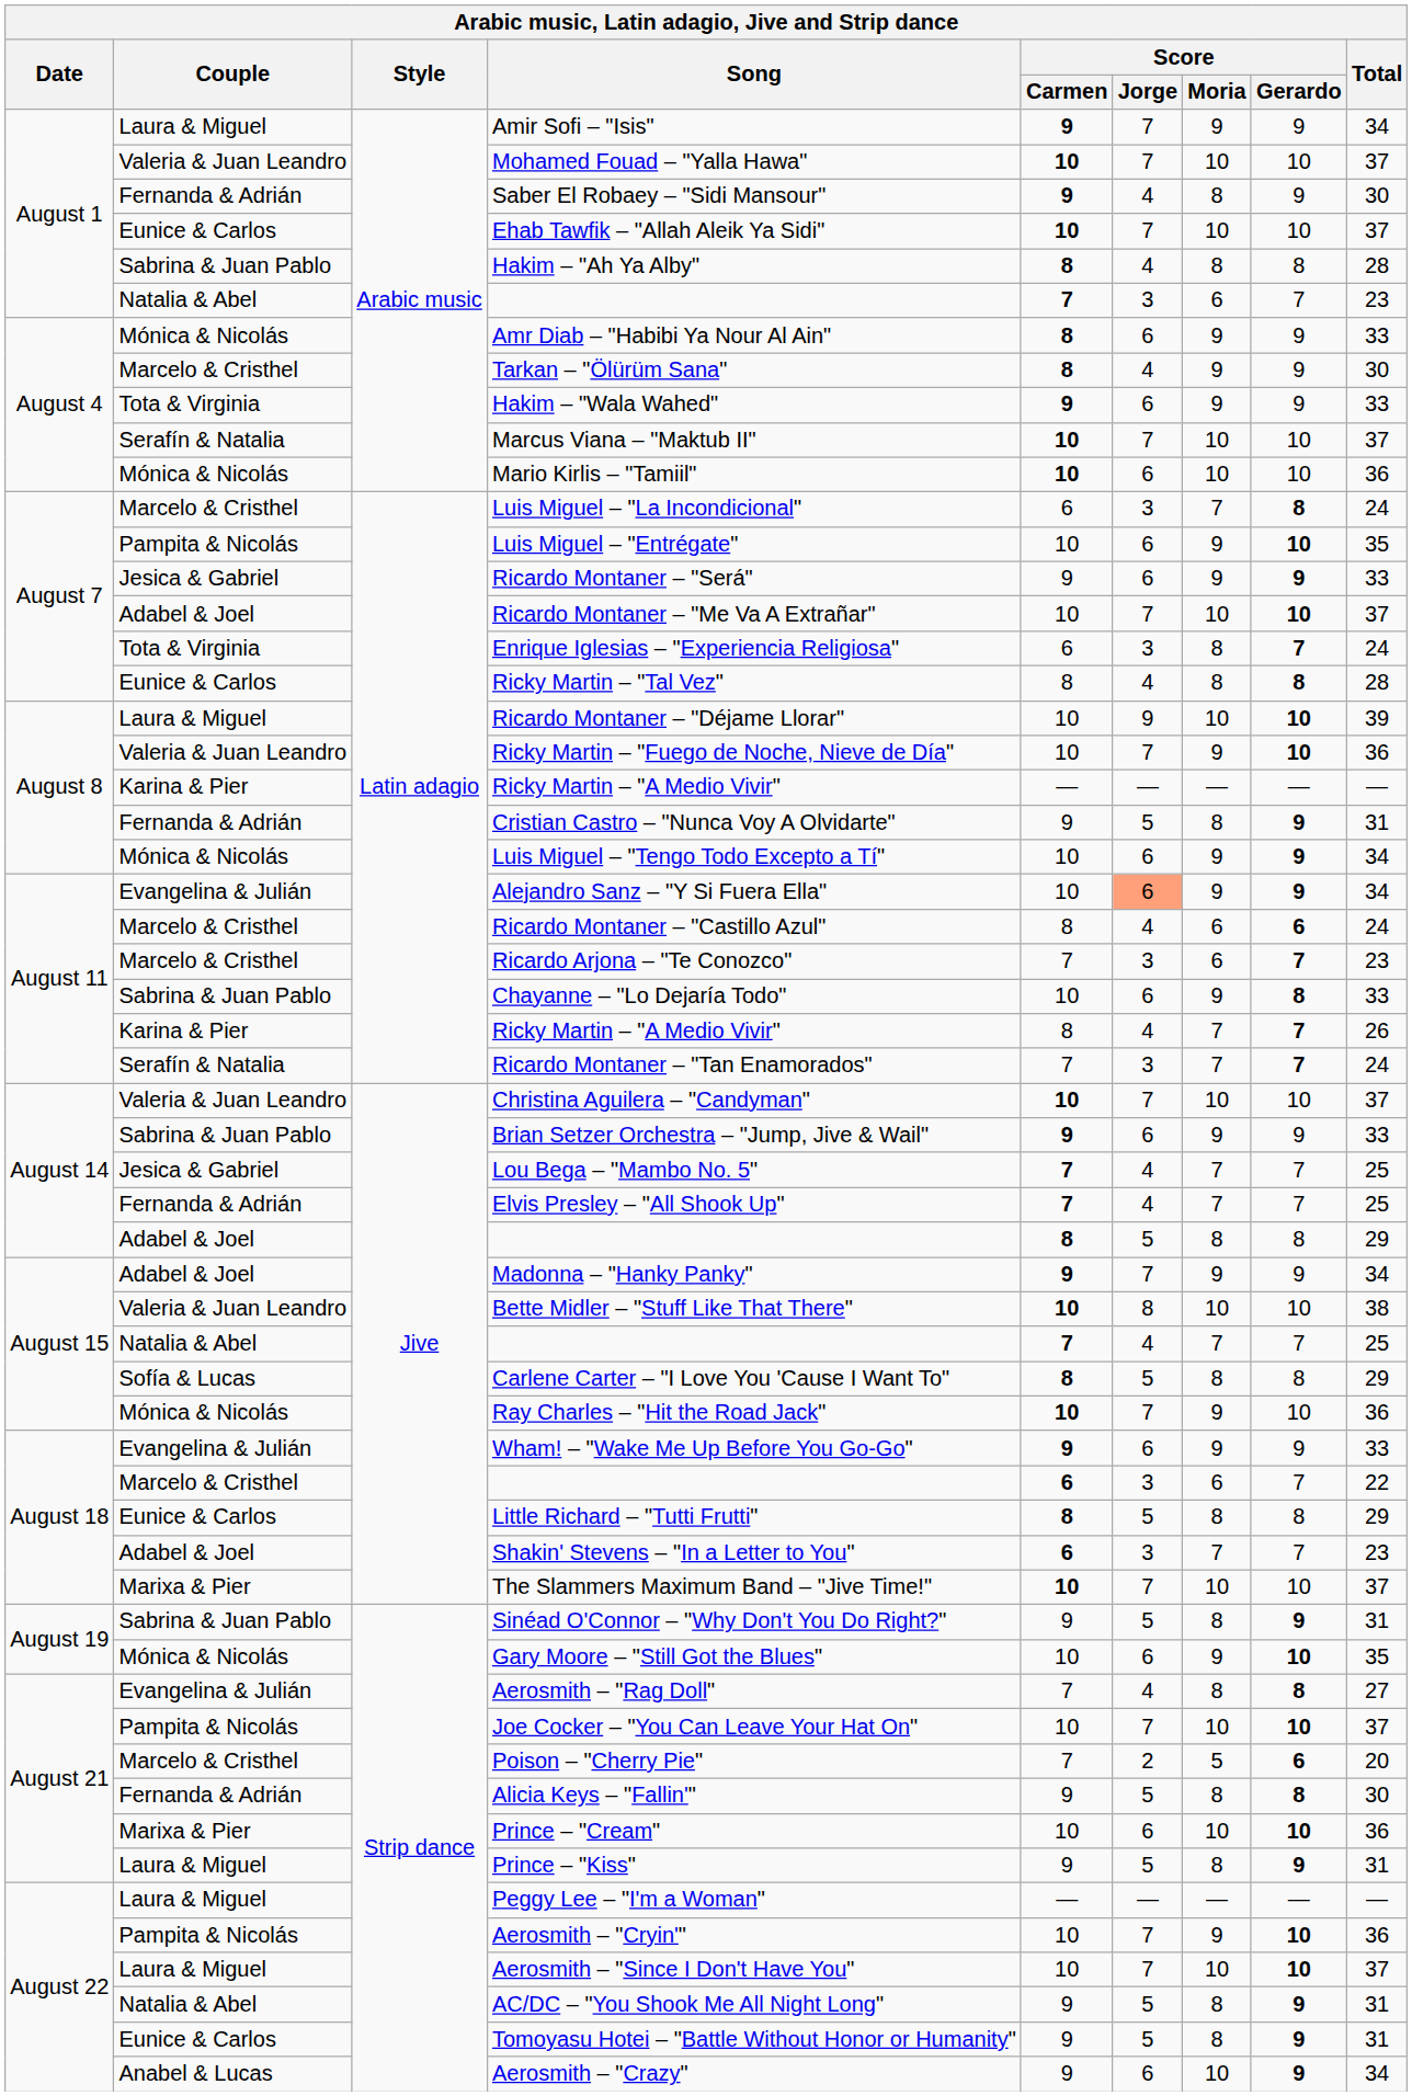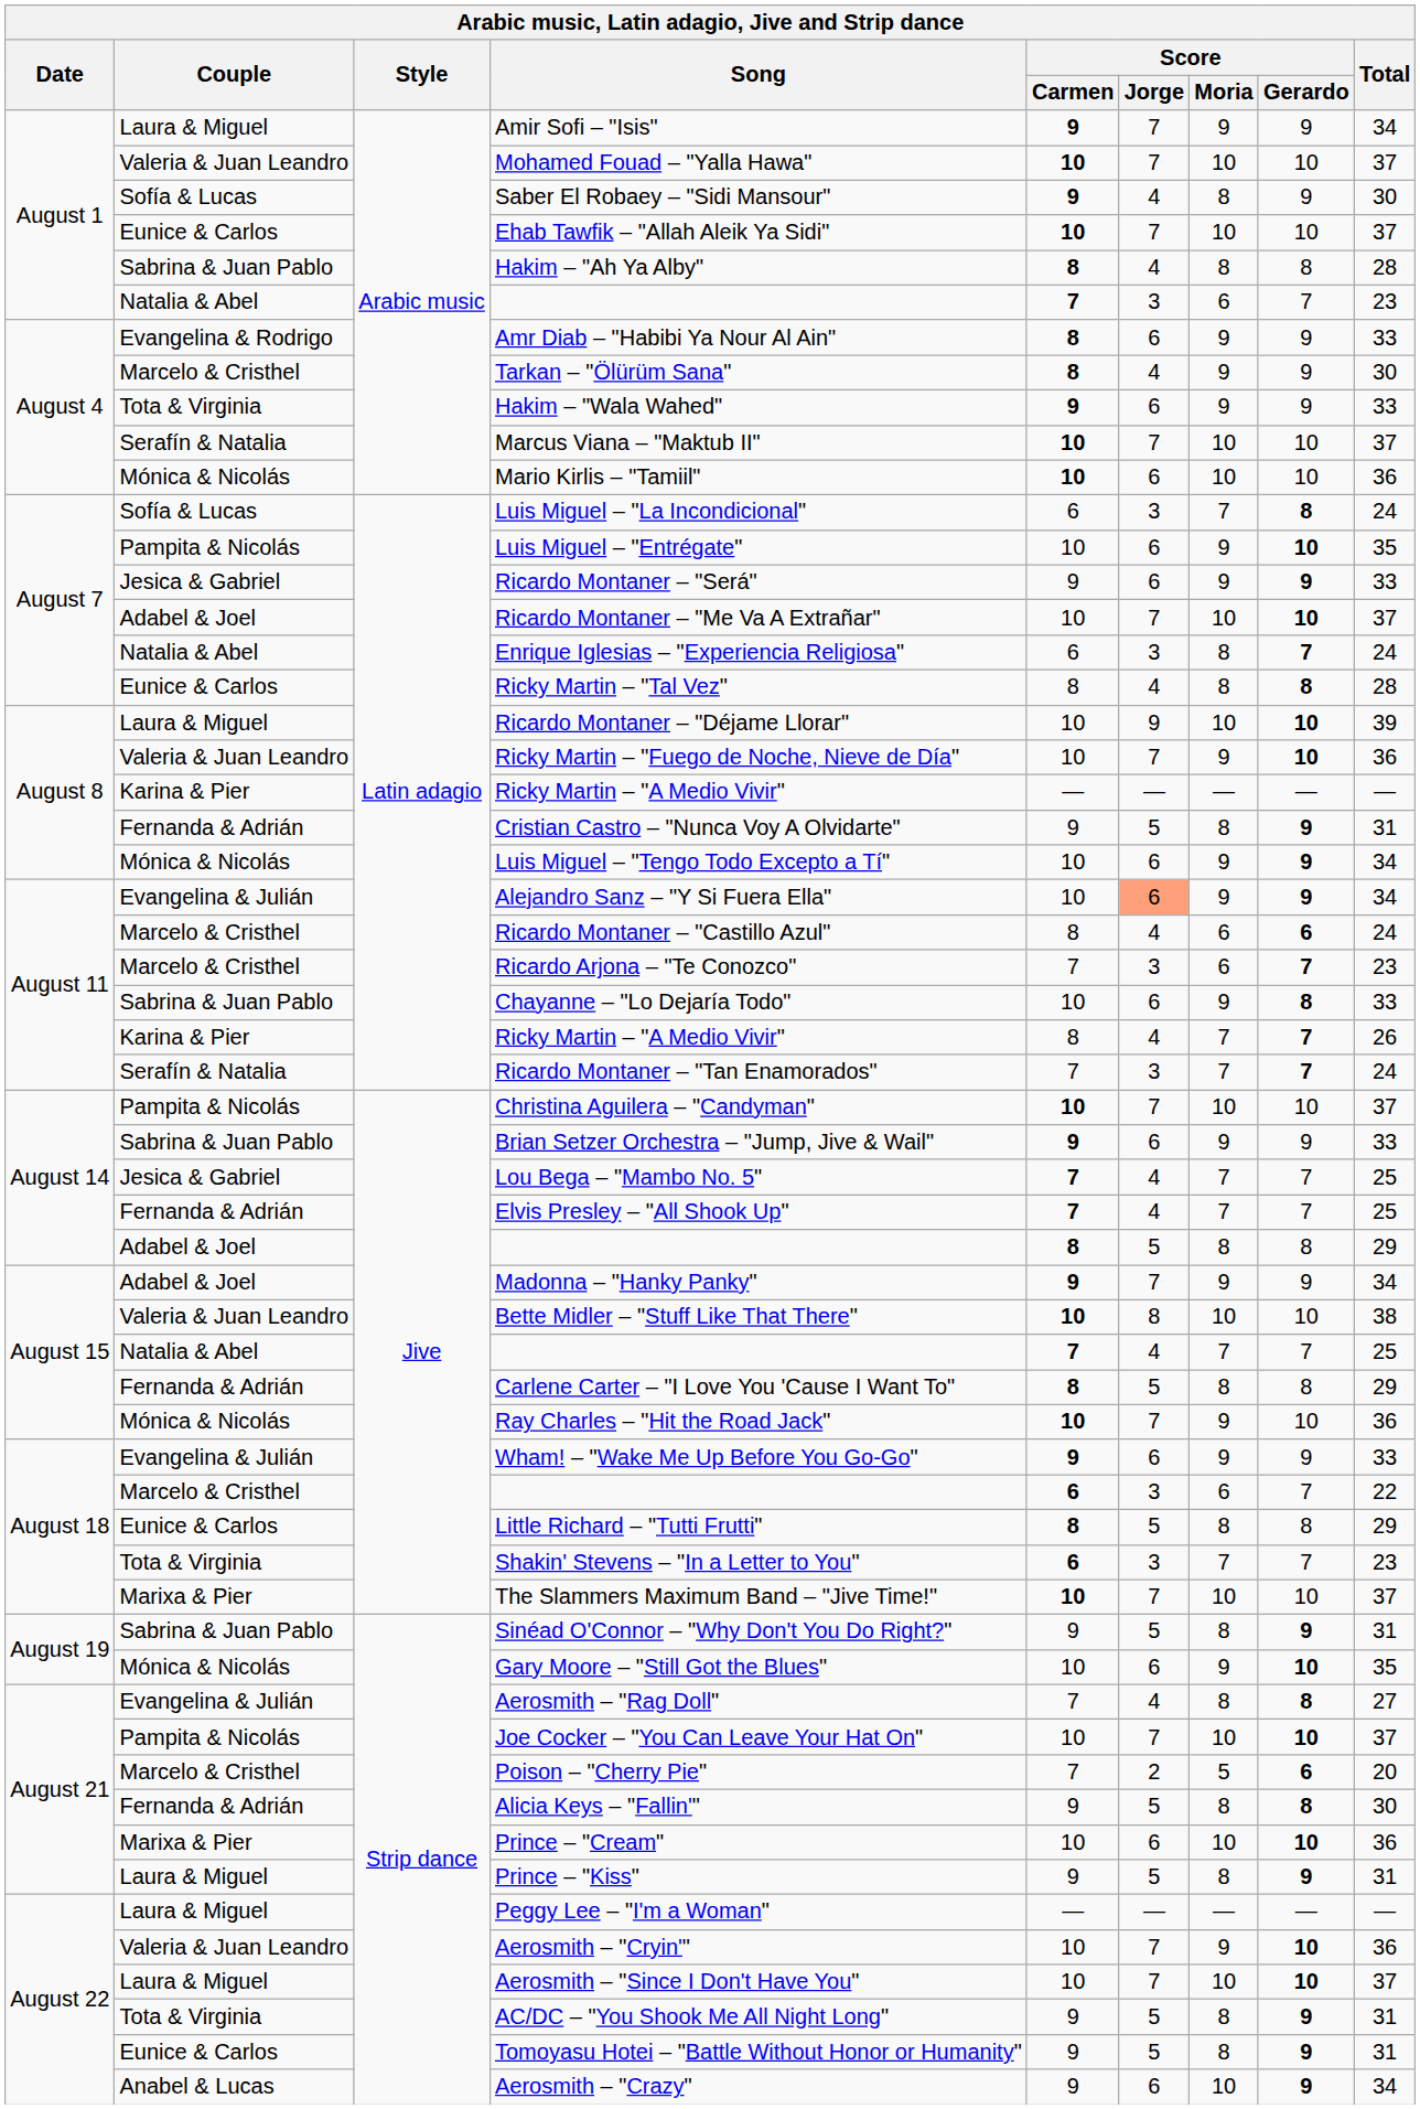 <table class="wikitable collapsible collapsed" style="text-align:center">
 <tr>
 <th colspan=10>Arabic music, Latin adagio, Jive and Strip dance</th>
 </tr>
 <tr>
 <th rowspan=2>Date</th>
 <th rowspan=2>Couple</th>
 <th rowspan=2>Style</th>
 <th rowspan=2>Song</th>
 <th colspan=4>Score</th>
 <th rowspan=2>Total</th>
 </tr>
 <tr>
 <th>Carmen</th>
 <th>Jorge</th>
 <th>Moria</th>
 <th>Gerardo</th>
 </tr>
 <tr>
 <td rowspan=6>August 1</td>
 <td style="text-align:left">Laura & Miguel</td>
 <td rowspan=11><a href='#'>Arabic music</a></td>
 <td style="text-align:left">Amir Sofi – "Isis"</td>
 <td><strong>9</strong></td>
 <td>7</td>
 <td>9</td>
 <td>9</td>
 <td>34</td>
 </tr>
 <tr>
 <td style="text-align:left">Valeria & Juan Leandro</td>
 <td style="text-align:left"><a href='#'>Mohamed Fouad</a> – "Yalla Hawa"</td>
 <td><strong>10</strong></td>
 <td>7</td>
 <td>10</td>
 <td>10</td>
 <td>37</td>
 </tr>
 <tr>
-<td style="text-align:left">Fernanda & Adrián</td>
+<td style="text-align:left">Sofía & Lucas</td>
 <td style="text-align:left">Saber El Robaey – "Sidi Mansour"</td>
 <td><strong>9</strong></td>
 <td>4</td>
 <td>8</td>
 <td>9</td>
 <td>30</td>
 </tr>
 <tr>
 <td style="text-align:left">Eunice & Carlos</td>
 <td style="text-align:left"><a href='#'>Ehab Tawfik</a> – "Allah Aleik Ya Sidi"</td>
 <td><strong>10</strong></td>
 <td>7</td>
 <td>10</td>
 <td>10</td>
 <td>37</td>
 </tr>
 <tr>
 <td style="text-align:left">Sabrina & Juan Pablo</td>
 <td style="text-align:left"><a href='#'>Hakim</a> – "Ah Ya Alby"</td>
 <td><strong>8</strong></td>
 <td>4</td>
 <td>8</td>
 <td>8</td>
 <td>28</td>
 </tr>
 <tr>
 <td style="text-align:left">Natalia & Abel</td>
 <td style="text-align:left"></td>
 <td><strong>7</strong></td>
 <td>3</td>
 <td>6</td>
 <td>7</td>
 <td>23</td>
 </tr>
 <tr>
 <td rowspan=5>August 4</td>
-<td style="text-align:left">Mónica & Nicolás</td>
+<td style="text-align:left">Evangelina & Rodrigo</td>
 <td style="text-align:left"><a href='#'>Amr Diab</a> – "Habibi Ya Nour Al Ain"</td>
 <td><strong>8</strong></td>
 <td>6</td>
 <td>9</td>
 <td>9</td>
 <td>33</td>
 </tr>
 <tr>
 <td style="text-align:left">Marcelo & Cristhel</td>
 <td style="text-align:left"><a href='#'>Tarkan</a> – "<a href='#'>Ölürüm Sana</a>"</td>
 <td><strong>8</strong></td>
 <td>4</td>
 <td>9</td>
 <td>9</td>
 <td>30</td>
 </tr>
 <tr>
 <td style="text-align:left">Tota & Virginia</td>
 <td style="text-align:left"><a href='#'>Hakim</a> – "Wala Wahed"</td>
 <td><strong>9</strong></td>
 <td>6</td>
 <td>9</td>
 <td>9</td>
 <td>33</td>
 </tr>
 <tr>
 <td style="text-align:left">Serafín & Natalia</td>
 <td style="text-align:left">Marcus Viana – "Maktub II"</td>
 <td><strong>10</strong></td>
 <td>7</td>
 <td>10</td>
 <td>10</td>
 <td>37</td>
 </tr>
 <tr>
 <td style="text-align:left">Mónica & Nicolás</td>
 <td style="text-align:left">Mario Kirlis – "Tamiil"</td>
 <td><strong>10</strong></td>
 <td>6</td>
 <td>10</td>
 <td>10</td>
 <td>36</td>
 </tr>
 <tr>
 <td rowspan=6>August 7</td>
-<td style="text-align:left">Marcelo & Cristhel</td>
+<td style="text-align:left">Sofía & Lucas</td>
 <td rowspan=17><a href='#'>Latin adagio</a></td>
 <td style="text-align:left"><a href='#'>Luis Miguel</a> – "<a href='#'>La Incondicional</a>"</td>
 <td>6</td>
 <td>3</td>
 <td>7</td>
 <td><strong>8</strong></td>
 <td>24</td>
 </tr>
 <tr>
 <td style="text-align:left">Pampita & Nicolás</td>
 <td style="text-align:left"><a href='#'>Luis Miguel</a> – "<a href='#'>Entrégate</a>"</td>
 <td>10</td>
 <td>6</td>
 <td>9</td>
 <td><strong>10</strong></td>
 <td>35</td>
 </tr>
 <tr>
 <td style="text-align:left">Jesica & Gabriel</td>
 <td style="text-align:left"><a href='#'>Ricardo Montaner</a> – "Será"</td>
 <td>9</td>
 <td>6</td>
 <td>9</td>
 <td><strong>9</strong></td>
 <td>33</td>
 </tr>
 <tr>
 <td style="text-align:left">Adabel & Joel</td>
 <td style="text-align:left"><a href='#'>Ricardo Montaner</a> – "Me Va A Extrañar"</td>
 <td>10</td>
 <td>7</td>
 <td>10</td>
 <td><strong>10</strong></td>
 <td>37</td>
 </tr>
 <tr>
-<td style="text-align:left">Tota & Virginia</td>
+<td style="text-align:left">Natalia & Abel</td>
 <td style="text-align:left"><a href='#'>Enrique Iglesias</a> – "<a href='#'>Experiencia Religiosa</a>"</td>
 <td>6</td>
 <td>3</td>
 <td>8</td>
 <td><strong>7</strong></td>
 <td>24</td>
 </tr>
 <tr>
 <td style="text-align:left">Eunice & Carlos</td>
 <td style="text-align:left"><a href='#'>Ricky Martin</a> – "<a href='#'>Tal Vez</a>"</td>
 <td>8</td>
 <td>4</td>
 <td>8</td>
 <td><strong>8</strong></td>
 <td>28</td>
 </tr>
 <tr>
 <td rowspan=5>August 8</td>
 <td style="text-align:left">Laura & Miguel</td>
 <td style="text-align:left"><a href='#'>Ricardo Montaner</a> – "Déjame Llorar"</td>
 <td>10</td>
 <td>9</td>
 <td>10</td>
 <td><strong>10</strong></td>
 <td>39</td>
 </tr>
 <tr>
 <td style="text-align:left">Valeria & Juan Leandro</td>
 <td style="text-align:left"><a href='#'>Ricky Martin</a> – "<a href='#'>Fuego de Noche, Nieve de Día</a>"</td>
 <td>10</td>
 <td>7</td>
 <td>9</td>
 <td><strong>10</strong></td>
 <td>36</td>
 </tr>
 <tr>
 <td style="text-align:left">Karina & Pier</td>
 <td style="text-align:left"><a href='#'>Ricky Martin</a> – "<a href='#'>A Medio Vivir</a>"</td>
 <td>—</td>
 <td>—</td>
 <td>—</td>
 <td>—</td>
 <td>—</td>
 </tr>
 <tr>
 <td style="text-align:left">Fernanda & Adrián</td>
 <td style="text-align:left"><a href='#'>Cristian Castro</a> – "Nunca Voy A Olvidarte"</td>
 <td>9</td>
 <td>5</td>
 <td>8</td>
 <td><strong>9</strong></td>
 <td>31</td>
 </tr>
 <tr>
 <td style="text-align:left">Mónica & Nicolás</td>
 <td style="text-align:left"><a href='#'>Luis Miguel</a> – "<a href='#'>Tengo Todo Excepto a Tí</a>"</td>
 <td>10</td>
 <td>6</td>
 <td>9</td>
 <td><strong>9</strong></td>
 <td>34</td>
 </tr>
 <tr>
 <td rowspan=6>August 11</td>
 <td style="text-align:left">Evangelina & Julián</td>
 <td style="text-align:left"><a href='#'>Alejandro Sanz</a> – "Y Si Fuera Ella"</td>
 <td>10</td>
 <td style="background: lightsalmon;">6</td>
 <td>9</td>
 <td><strong>9</strong></td>
 <td>34</td>
 </tr>
 <tr>
 <td style="text-align:left">Marcelo & Cristhel</td>
 <td style="text-align:left"><a href='#'>Ricardo Montaner</a> – "Castillo Azul"</td>
 <td>8</td>
 <td>4</td>
 <td>6</td>
 <td><strong>6</strong></td>
 <td>24</td>
 </tr>
 <tr>
 <td style="text-align:left">Marcelo & Cristhel</td>
 <td style="text-align:left"><a href='#'>Ricardo Arjona</a> – "Te Conozco"</td>
 <td>7</td>
 <td>3</td>
 <td>6</td>
 <td><strong>7</strong></td>
 <td>23</td>
 </tr>
 <tr>
 <td style="text-align:left">Sabrina & Juan Pablo</td>
 <td style="text-align:left"><a href='#'>Chayanne</a> – "Lo Dejaría Todo"</td>
 <td>10</td>
 <td>6</td>
 <td>9</td>
 <td><strong>8</strong></td>
 <td>33</td>
 </tr>
 <tr>
 <td style="text-align:left">Karina & Pier</td>
 <td style="text-align:left"><a href='#'>Ricky Martin</a> – "<a href='#'>A Medio Vivir</a>"</td>
 <td>8</td>
 <td>4</td>
 <td>7</td>
 <td><strong>7</strong></td>
 <td>26</td>
 </tr>
 <tr>
 <td style="text-align:left">Serafín & Natalia</td>
 <td style="text-align:left"><a href='#'>Ricardo Montaner</a> – "Tan Enamorados"</td>
 <td>7</td>
 <td>3</td>
 <td>7</td>
 <td><strong>7</strong></td>
 <td>24</td>
 </tr>
 <tr>
 <td rowspan=5>August 14</td>
-<td style="text-align:left">Valeria & Juan Leandro</td>
+<td style="text-align:left">Pampita & Nicolás</td>
 <td rowspan=15><a href='#'>Jive</a></td>
 <td style="text-align:left"><a href='#'>Christina Aguilera</a> – "<a href='#'>Candyman</a>"</td>
 <td><strong>10</strong></td>
 <td>7</td>
 <td>10</td>
 <td>10</td>
 <td>37</td>
 </tr>
 <tr>
 <td style="text-align:left">Sabrina & Juan Pablo</td>
 <td style="text-align:left"><a href='#'>Brian Setzer Orchestra</a> – "Jump, Jive & Wail"</td>
 <td><strong>9</strong></td>
 <td>6</td>
 <td>9</td>
 <td>9</td>
 <td>33</td>
 </tr>
 <tr>
 <td style="text-align:left">Jesica & Gabriel</td>
 <td style="text-align:left"><a href='#'>Lou Bega</a> – "<a href='#'>Mambo No. 5</a>"</td>
 <td><strong>7</strong></td>
 <td>4</td>
 <td>7</td>
 <td>7</td>
 <td>25</td>
 </tr>
 <tr>
 <td style="text-align:left">Fernanda & Adrián</td>
 <td style="text-align:left"><a href='#'>Elvis Presley</a> – "<a href='#'>All Shook Up</a>"</td>
 <td><strong>7</strong></td>
 <td>4</td>
 <td>7</td>
 <td>7</td>
 <td>25</td>
 </tr>
 <tr>
 <td style="text-align:left">Adabel & Joel</td>
 <td style="text-align:left"></td>
 <td><strong>8</strong></td>
 <td>5</td>
 <td>8</td>
 <td>8</td>
 <td>29</td>
 </tr>
 <tr>
 <td rowspan=5>August 15</td>
 <td style="text-align:left">Adabel & Joel</td>
 <td style="text-align:left"><a href='#'>Madonna</a> – "<a href='#'>Hanky Panky</a>"</td>
 <td><strong>9</strong></td>
 <td>7</td>
 <td>9</td>
 <td>9</td>
 <td>34</td>
 </tr>
 <tr>
 <td style="text-align:left">Valeria & Juan Leandro</td>
 <td style="text-align:left"><a href='#'>Bette Midler</a> – "<a href='#'>Stuff Like That There</a>"</td>
 <td><strong>10</strong></td>
 <td>8</td>
 <td>10</td>
 <td>10</td>
 <td>38</td>
 </tr>
 <tr>
 <td style="text-align:left">Natalia & Abel</td>
 <td style="text-align:left"></td>
 <td><strong>7</strong></td>
 <td>4</td>
 <td>7</td>
 <td>7</td>
 <td>25</td>
 </tr>
 <tr>
-<td style="text-align:left">Sofía & Lucas</td>
+<td style="text-align:left">Fernanda & Adrián</td>
 <td style="text-align:left"><a href='#'>Carlene Carter</a> – "I Love You 'Cause I Want To"</td>
 <td><strong>8</strong></td>
 <td>5</td>
 <td>8</td>
 <td>8</td>
 <td>29</td>
 </tr>
 <tr>
 <td style="text-align:left">Mónica & Nicolás</td>
 <td style="text-align:left"><a href='#'>Ray Charles</a> – "<a href='#'>Hit the Road Jack</a>"</td>
 <td><strong>10</strong></td>
 <td>7</td>
 <td>9</td>
 <td>10</td>
 <td>36</td>
 </tr>
 <tr>
 <td rowspan=5>August 18</td>
 <td style="text-align:left">Evangelina & Julián</td>
 <td style="text-align:left"><a href='#'>Wham!</a> – "<a href='#'>Wake Me Up Before You Go-Go</a>"</td>
 <td><strong>9</strong></td>
 <td>6</td>
 <td>9</td>
 <td>9</td>
 <td>33</td>
 </tr>
 <tr>
 <td style="text-align:left">Marcelo & Cristhel</td>
 <td style="text-align:left"></td>
 <td><strong>6</strong></td>
 <td>3</td>
 <td>6</td>
 <td>7</td>
 <td>22</td>
 </tr>
 <tr>
 <td style="text-align:left">Eunice & Carlos</td>
 <td style="text-align:left"><a href='#'>Little Richard</a> – "<a href='#'>Tutti Frutti</a>"</td>
 <td><strong>8</strong></td>
 <td>5</td>
 <td>8</td>
 <td>8</td>
 <td>29</td>
 </tr>
 <tr>
-<td style="text-align:left">Adabel & Joel</td>
+<td style="text-align:left">Tota & Virginia</td>
 <td style="text-align:left"><a href='#'>Shakin' Stevens</a> – "<a href='#'>In a Letter to You</a>"</td>
 <td><strong>6</strong></td>
 <td>3</td>
 <td>7</td>
 <td>7</td>
 <td>23</td>
 </tr>
 <tr>
 <td style="text-align:left">Marixa & Pier</td>
 <td style="text-align:left">The Slammers Maximum Band  – "Jive Time!"</td>
 <td><strong>10</strong></td>
 <td>7</td>
 <td>10</td>
 <td>10</td>
 <td>37</td>
 </tr>
 <tr>
 <td rowspan=2>August 19</td>
 <td style="text-align:left">Sabrina & Juan Pablo</td>
 <td rowspan=14><a href='#'>Strip dance</a></td>
 <td style="text-align:left"><a href='#'>Sinéad O'Connor</a> – "<a href='#'>Why Don't You Do Right?</a>"</td>
 <td>9</td>
 <td>5</td>
 <td>8</td>
 <td><strong>9</strong></td>
 <td>31</td>
 </tr>
 <tr>
 <td style="text-align:left">Mónica & Nicolás</td>
 <td style="text-align:left"><a href='#'>Gary Moore</a> – "<a href='#'>Still Got the Blues</a>"</td>
 <td>10</td>
 <td>6</td>
 <td>9</td>
 <td><strong>10</strong></td>
 <td>35</td>
 </tr>
 <tr>
 <td rowspan=6>August 21</td>
 <td style="text-align:left">Evangelina & Julián</td>
 <td style="text-align:left"><a href='#'>Aerosmith</a> – "<a href='#'>Rag Doll</a>"</td>
 <td>7</td>
 <td>4</td>
 <td>8</td>
 <td><strong>8</strong></td>
 <td>27</td>
 </tr>
 <tr>
 <td style="text-align:left">Pampita & Nicolás</td>
 <td style="text-align:left"><a href='#'>Joe Cocker</a> – "<a href='#'>You Can Leave Your Hat On</a>"</td>
 <td>10</td>
 <td>7</td>
 <td>10</td>
 <td><strong>10</strong></td>
 <td>37</td>
 </tr>
 <tr>
 <td style="text-align:left">Marcelo & Cristhel</td>
 <td style="text-align:left"><a href='#'>Poison</a> – "<a href='#'>Cherry Pie</a>"</td>
 <td>7</td>
 <td>2</td>
 <td>5</td>
 <td><strong>6</strong></td>
 <td>20</td>
 </tr>
 <tr>
 <td style="text-align:left">Fernanda & Adrián</td>
 <td style="text-align:left"><a href='#'>Alicia Keys</a> – "<a href='#'>Fallin'</a>"</td>
 <td>9</td>
 <td>5</td>
 <td>8</td>
 <td><strong>8</strong></td>
 <td>30</td>
 </tr>
 <tr>
 <td style="text-align:left">Marixa & Pier</td>
 <td style="text-align:left"><a href='#'>Prince</a> – "<a href='#'>Cream</a>"</td>
 <td>10</td>
 <td>6</td>
 <td>10</td>
 <td><strong>10</strong></td>
 <td>36</td>
 </tr>
 <tr>
 <td style="text-align:left">Laura & Miguel</td>
 <td style="text-align:left"><a href='#'>Prince</a> – "<a href='#'>Kiss</a>"</td>
 <td>9</td>
 <td>5</td>
 <td>8</td>
 <td><strong>9</strong></td>
 <td>31</td>
 </tr>
 <tr>
 <td rowspan=6>August 22</td>
 <td style="text-align:left">Laura & Miguel</td>
 <td style="text-align:left"><a href='#'>Peggy Lee</a> – "<a href='#'>I'm a Woman</a>"</td>
 <td>—</td>
 <td>—</td>
 <td>—</td>
 <td>—</td>
 <td>—</td>
 </tr>
 <tr>
-<td style="text-align:left">Pampita & Nicolás</td>
+<td style="text-align:left">Valeria & Juan Leandro</td>
 <td style="text-align:left"><a href='#'>Aerosmith</a> – "<a href='#'>Cryin'</a>"</td>
 <td>10</td>
 <td>7</td>
 <td>9</td>
 <td><strong>10</strong></td>
 <td>36</td>
 </tr>
 <tr>
 <td style="text-align:left">Laura & Miguel</td>
 <td style="text-align:left"><a href='#'>Aerosmith</a> – "<a href='#'>Since I Don't Have You</a>"</td>
 <td>10</td>
 <td>7</td>
 <td>10</td>
 <td><strong>10</strong></td>
 <td>37</td>
 </tr>
 <tr>
-<td style="text-align:left">Natalia & Abel</td>
+<td style="text-align:left">Tota & Virginia</td>
 <td style="text-align:left"><a href='#'>AC/DC</a> – "<a href='#'>You Shook Me All Night Long</a>"</td>
 <td>9</td>
 <td>5</td>
 <td>8</td>
 <td><strong>9</strong></td>
 <td>31</td>
 </tr>
 <tr>
 <td style="text-align:left">Eunice & Carlos</td>
 <td style="text-align:left"><a href='#'>Tomoyasu Hotei</a> – "<a href='#'>Battle Without Honor or Humanity</a>"</td>
 <td>9</td>
 <td>5</td>
 <td>8</td>
 <td><strong>9</strong></td>
 <td>31</td>
 </tr>
 <tr>
 <td style="text-align:left">Anabel & Lucas</td>
 <td style="text-align:left"><a href='#'>Aerosmith</a> – "<a href='#'>Crazy</a>"</td>
 <td>9</td>
 <td>6</td>
 <td>10</td>
 <td><strong>9</strong></td>
 <td>34</td>
 </tr>
 </table>
